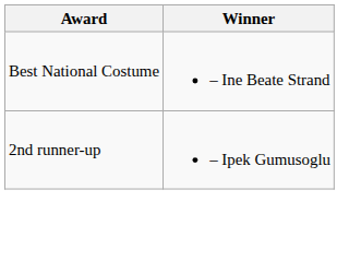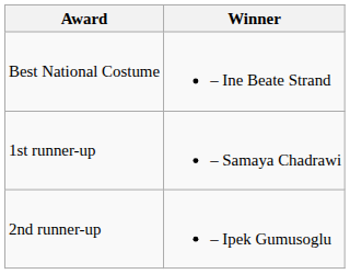 <table class="wikitable sortable" style="font-size:95%;">
 <tr>
 <th>Award</th>
 <th>Winner</th>
 </tr>
 <tr>
 <td>Best National Costume</td>
 <td><br><ul><li> – Ine Beate Strand</li></ul></td>
 </tr>
 <tr>
+<td>1st runner-up</td>
+<td><br><ul><li> – Samaya Chadrawi</li></ul></td>
+</tr>
+<tr>
 <td>2nd runner-up</td>
 <td><br><ul><li> – Ipek Gumusoglu</li></ul></td>
 </tr>
 </table>
